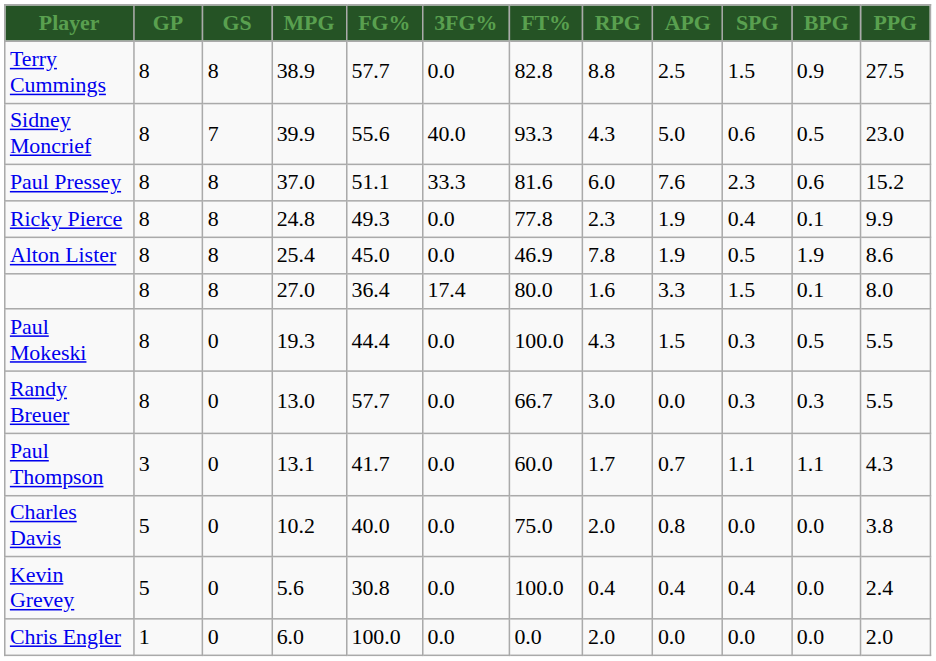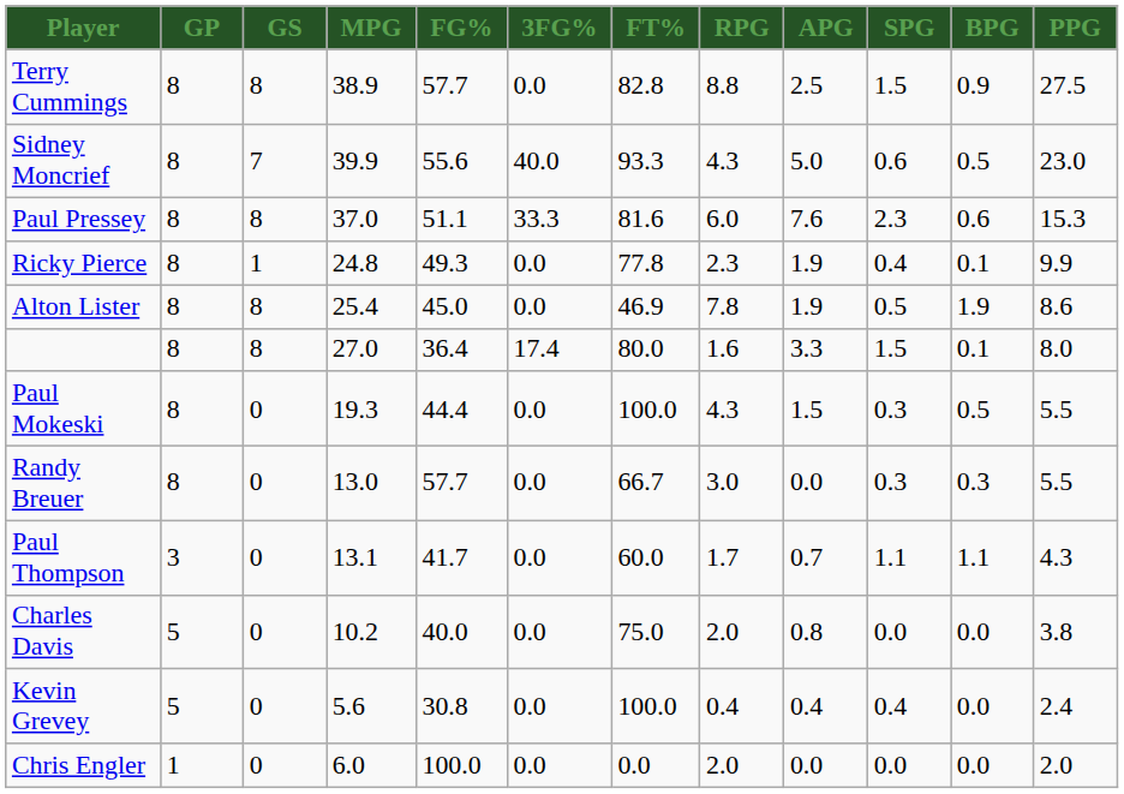 <table class="wikitable sortable" style="font-size: 90%">
 <tr>
 <th style="background:#255325; color:#59A04F" width="10%">Player</th>
 <th style="background:#255325; color:#59A04F" width="6%">GP</th>
 <th style="background:#255325; color:#59A04F" width="6%">GS</th>
 <th style="background:#255325; color:#59A04F" width="6%">MPG</th>
 <th style="background:#255325; color:#59A04F" width="6%">FG%</th>
 <th style="background:#255325; color:#59A04F" width="6%">3FG%</th>
 <th style="background:#255325; color:#59A04F" width="6%">FT%</th>
 <th style="background:#255325; color:#59A04F" width="6%">RPG</th>
 <th style="background:#255325; color:#59A04F" width="6%">APG</th>
 <th style="background:#255325; color:#59A04F" width="6%">SPG</th>
 <th style="background:#255325; color:#59A04F" width="6%">BPG</th>
 <th style="background:#255325; color:#59A04F" width="6%">PPG</th>
 </tr>
 <tr>
 <td><a href='#'>Terry Cummings</a></td>
 <td>8</td>
 <td>8</td>
 <td>38.9</td>
 <td>57.7</td>
 <td>0.0</td>
 <td>82.8</td>
 <td>8.8</td>
 <td>2.5</td>
 <td>1.5</td>
 <td>0.9</td>
 <td>27.5</td>
 </tr>
 <tr>
 <td><a href='#'>Sidney Moncrief</a></td>
 <td>8</td>
 <td>7</td>
 <td>39.9</td>
 <td>55.6</td>
 <td>40.0</td>
 <td>93.3</td>
 <td>4.3</td>
 <td>5.0</td>
 <td>0.6</td>
 <td>0.5</td>
 <td>23.0</td>
 </tr>
 <tr>
 <td><a href='#'>Paul Pressey</a></td>
 <td>8</td>
 <td>8</td>
 <td>37.0</td>
 <td>51.1</td>
 <td>33.3</td>
 <td>81.6</td>
 <td>6.0</td>
 <td>7.6</td>
 <td>2.3</td>
 <td>0.6</td>
-<td>15.2</td>
+<td>15.3</td>
 </tr>
 <tr>
 <td><a href='#'>Ricky Pierce</a></td>
 <td>8</td>
-<td>8</td>
+<td>1</td>
 <td>24.8</td>
 <td>49.3</td>
 <td>0.0</td>
 <td>77.8</td>
 <td>2.3</td>
 <td>1.9</td>
 <td>0.4</td>
 <td>0.1</td>
 <td>9.9</td>
 </tr>
 <tr>
 <td><a href='#'>Alton Lister</a></td>
 <td>8</td>
 <td>8</td>
 <td>25.4</td>
 <td>45.0</td>
 <td>0.0</td>
 <td>46.9</td>
 <td>7.8</td>
 <td>1.9</td>
 <td>0.5</td>
 <td>1.9</td>
 <td>8.6</td>
 </tr>
 <tr>
 <td></td>
 <td>8</td>
 <td>8</td>
 <td>27.0</td>
 <td>36.4</td>
 <td>17.4</td>
 <td>80.0</td>
 <td>1.6</td>
 <td>3.3</td>
 <td>1.5</td>
 <td>0.1</td>
 <td>8.0</td>
 </tr>
 <tr>
 <td><a href='#'>Paul Mokeski</a></td>
 <td>8</td>
 <td>0</td>
 <td>19.3</td>
 <td>44.4</td>
 <td>0.0</td>
 <td>100.0</td>
 <td>4.3</td>
 <td>1.5</td>
 <td>0.3</td>
 <td>0.5</td>
 <td>5.5</td>
 </tr>
 <tr>
 <td><a href='#'>Randy Breuer</a></td>
 <td>8</td>
 <td>0</td>
 <td>13.0</td>
 <td>57.7</td>
 <td>0.0</td>
 <td>66.7</td>
 <td>3.0</td>
 <td>0.0</td>
 <td>0.3</td>
 <td>0.3</td>
 <td>5.5</td>
 </tr>
 <tr>
 <td><a href='#'>Paul Thompson</a></td>
 <td>3</td>
 <td>0</td>
 <td>13.1</td>
 <td>41.7</td>
 <td>0.0</td>
 <td>60.0</td>
 <td>1.7</td>
 <td>0.7</td>
 <td>1.1</td>
 <td>1.1</td>
 <td>4.3</td>
 </tr>
 <tr>
 <td><a href='#'>Charles Davis</a></td>
 <td>5</td>
 <td>0</td>
 <td>10.2</td>
 <td>40.0</td>
 <td>0.0</td>
 <td>75.0</td>
 <td>2.0</td>
 <td>0.8</td>
 <td>0.0</td>
 <td>0.0</td>
 <td>3.8</td>
 </tr>
 <tr>
 <td><a href='#'>Kevin Grevey</a></td>
 <td>5</td>
 <td>0</td>
 <td>5.6</td>
 <td>30.8</td>
 <td>0.0</td>
 <td>100.0</td>
 <td>0.4</td>
 <td>0.4</td>
 <td>0.4</td>
 <td>0.0</td>
 <td>2.4</td>
 </tr>
 <tr>
 <td><a href='#'>Chris Engler</a></td>
 <td>1</td>
 <td>0</td>
 <td>6.0</td>
 <td>100.0</td>
 <td>0.0</td>
 <td>0.0</td>
 <td>2.0</td>
 <td>0.0</td>
 <td>0.0</td>
 <td>0.0</td>
 <td>2.0</td>
 </tr>
 </table>
